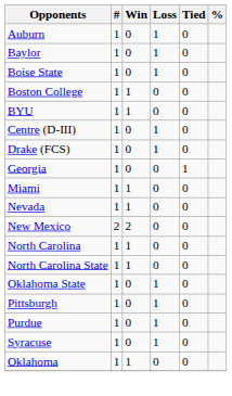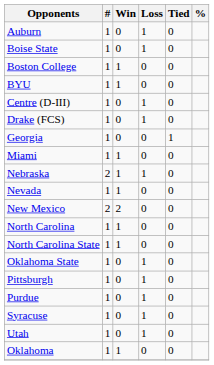 <table class="wikitable sortable">
 <tr>
 <th>Opponents</th>
 <th>#</th>
 <th>Win</th>
 <th>Loss</th>
 <th>Tied</th>
 <th>%</th>
 </tr>
 <tr>
 <td><a href='#'>Auburn</a></td>
-<td>1</td>
-<td>0</td>
-<td>1</td>
-<td>0</td>
-<td></td>
-</tr>
-<tr>
-<td><a href='#'>Baylor</a></td>
 <td>1</td>
 <td>0</td>
 <td>1</td>
 <td>0</td>
 <td></td>
 </tr>
 <tr>
 <td><a href='#'>Boise State</a></td>
 <td>1</td>
 <td>0</td>
 <td>1</td>
 <td>0</td>
 <td></td>
 </tr>
 <tr>
 <td><a href='#'>Boston College</a></td>
 <td>1</td>
 <td>1</td>
 <td>0</td>
 <td>0</td>
 <td></td>
 </tr>
 <tr>
 <td><a href='#'>BYU</a></td>
 <td>1</td>
 <td>1</td>
 <td>0</td>
 <td>0</td>
 <td></td>
 </tr>
 <tr>
 <td><a href='#'>Centre</a> (D-III)</td>
 <td>1</td>
 <td>0</td>
 <td>1</td>
 <td>0</td>
 <td></td>
 </tr>
 <tr>
 <td><a href='#'>Drake</a> (FCS)</td>
 <td>1</td>
 <td>0</td>
 <td>1</td>
 <td>0</td>
 <td></td>
 </tr>
 <tr>
 <td><a href='#'>Georgia</a></td>
 <td>1</td>
 <td>0</td>
 <td>0</td>
 <td>1</td>
 <td></td>
 </tr>
 <tr>
 <td><a href='#'>Miami</a></td>
 <td>1</td>
 <td>1</td>
 <td>0</td>
+<td>0</td>
+<td></td>
+</tr>
+<tr>
+<td><a href='#'>Nebraska</a></td>
+<td>2</td>
+<td>1</td>
+<td>1</td>
 <td>0</td>
 <td></td>
 </tr>
 <tr>
 <td><a href='#'>Nevada</a></td>
 <td>1</td>
 <td>1</td>
 <td>0</td>
 <td>0</td>
 <td></td>
 </tr>
 <tr>
 <td><a href='#'>New Mexico</a></td>
 <td>2</td>
 <td>2</td>
 <td>0</td>
 <td>0</td>
 <td></td>
 </tr>
 <tr>
 <td><a href='#'>North Carolina</a></td>
 <td>1</td>
 <td>1</td>
 <td>0</td>
 <td>0</td>
 <td></td>
 </tr>
 <tr>
 <td><a href='#'>North Carolina State</a></td>
 <td>1</td>
 <td>1</td>
 <td>0</td>
 <td>0</td>
 <td></td>
 </tr>
 <tr>
 <td><a href='#'>Oklahoma State</a></td>
 <td>1</td>
 <td>0</td>
 <td>1</td>
 <td>0</td>
 <td></td>
 </tr>
 <tr>
 <td><a href='#'>Pittsburgh</a></td>
 <td>1</td>
 <td>0</td>
 <td>1</td>
 <td>0</td>
 <td></td>
 </tr>
 <tr>
 <td><a href='#'>Purdue</a></td>
 <td>1</td>
 <td>0</td>
 <td>1</td>
 <td>0</td>
 <td></td>
 </tr>
 <tr>
 <td><a href='#'>Syracuse</a></td>
 <td>1</td>
 <td>0</td>
 <td>1</td>
 <td>0</td>
 <td></td>
 </tr>
 <tr>
+<td><a href='#'>Utah</a></td>
+<td>1</td>
+<td>0</td>
+<td>1</td>
+<td>0</td>
+<td></td>
+</tr>
+<tr>
 <td><a href='#'>Oklahoma</a></td>
 <td>1</td>
 <td>1</td>
 <td>0</td>
 <td>0</td>
 <td></td>
 </tr>
 <tr>
 </tr>
 </table>
